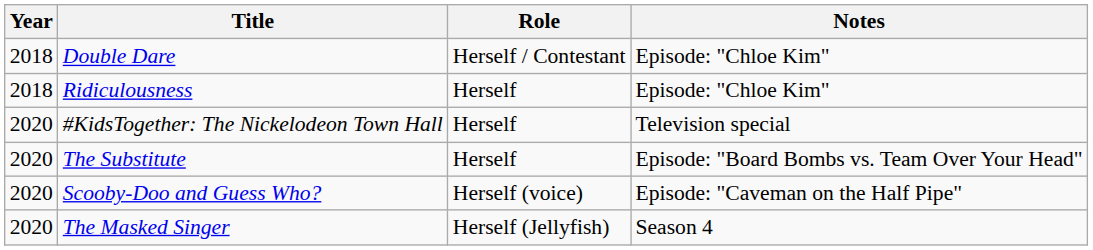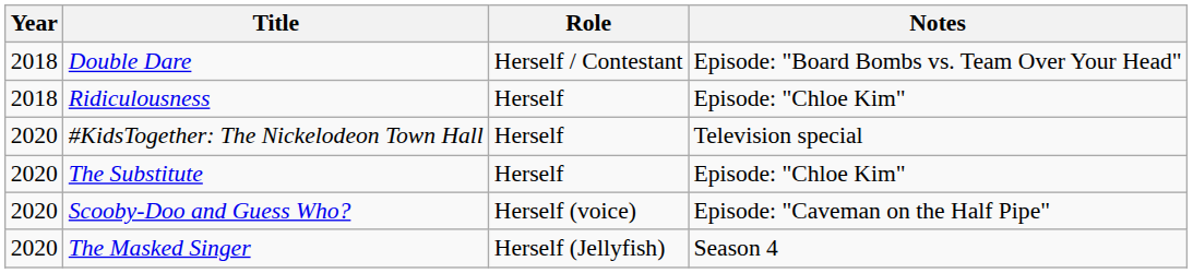 <table class="wikitable sortable">
 <tr>
 <th>Year</th>
 <th>Title</th>
 <th>Role</th>
 <th class="unsortable">Notes</th>
 </tr>
 <tr>
 <td>2018</td>
 <td><em><a href='#'>Double Dare</a></em></td>
 <td>Herself / Contestant</td>
-<td>Episode: "Chloe Kim"</td>
+<td>Episode: "Board Bombs vs. Team Over Your Head"</td>
 </tr>
 <tr>
 <td>2018</td>
 <td><em><a href='#'>Ridiculousness</a></em></td>
 <td>Herself</td>
 <td>Episode: "Chloe Kim"</td>
 </tr>
 <tr>
 <td>2020</td>
 <td><em>#KidsTogether: The Nickelodeon Town Hall</em></td>
 <td>Herself</td>
 <td>Television special</td>
 </tr>
 <tr>
 <td>2020</td>
 <td><em><a href='#'>The Substitute</a></em></td>
 <td>Herself</td>
-<td>Episode: "Board Bombs vs. Team Over Your Head"</td>
+<td>Episode: "Chloe Kim"</td>
 </tr>
 <tr>
 <td>2020</td>
 <td><em><a href='#'>Scooby-Doo and Guess Who?</a></em></td>
 <td>Herself (voice)</td>
 <td>Episode: "Caveman on the Half Pipe"</td>
 </tr>
 <tr>
 <td>2020</td>
 <td><em><a href='#'>The Masked Singer</a></em></td>
 <td>Herself (Jellyfish)</td>
 <td>Season 4</td>
 </tr>
 </table>
